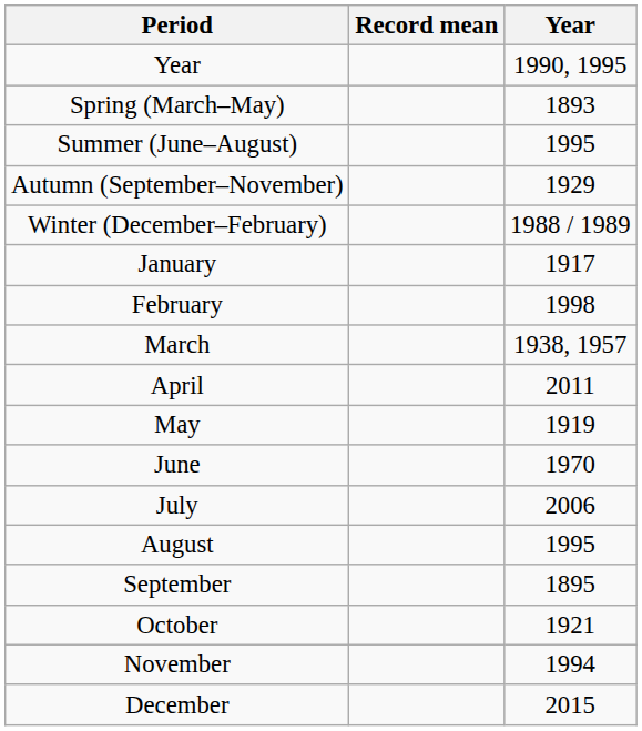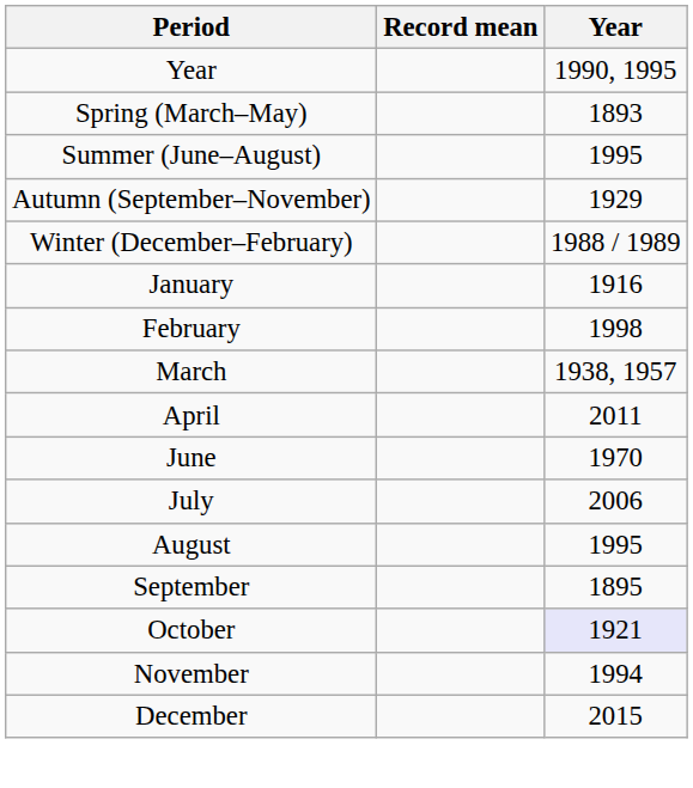 <table class="wikitable plainrowheaders" style="text-align:center;">
 <tr>
 <th>Period</th>
 <th>Record mean</th>
 <th>Year</th>
 </tr>
 <tr>
 <td>Year</td>
 <td></td>
 <td>1990, 1995</td>
 </tr>
 <tr>
 <td>Spring (March–May)</td>
 <td></td>
 <td>1893</td>
 </tr>
 <tr>
 <td>Summer (June–August)</td>
 <td></td>
 <td>1995</td>
 </tr>
 <tr>
 <td>Autumn (September–November)</td>
 <td></td>
 <td>1929</td>
 </tr>
 <tr>
 <td>Winter (December–February)</td>
 <td></td>
 <td>1988 / 1989</td>
 </tr>
 <tr>
 <td>January</td>
 <td></td>
-<td>1917</td>
+<td>1916</td>
 </tr>
 <tr>
 <td>February</td>
 <td></td>
 <td>1998</td>
 </tr>
 <tr>
 <td>March</td>
 <td></td>
 <td>1938, 1957</td>
 </tr>
 <tr>
 <td>April</td>
 <td></td>
 <td>2011</td>
-</tr>
-<tr>
-<td>May</td>
-<td></td>
-<td>1919</td>
 </tr>
 <tr>
 <td>June</td>
 <td></td>
 <td>1970</td>
 </tr>
 <tr>
 <td>July</td>
 <td></td>
 <td>2006</td>
 </tr>
 <tr>
 <td>August</td>
 <td></td>
 <td>1995</td>
 </tr>
 <tr>
 <td>September</td>
 <td></td>
 <td>1895</td>
 </tr>
 <tr>
 <td>October</td>
 <td></td>
-<td>1921</td>
+<td style="background: lavender;">1921</td>
 </tr>
 <tr>
 <td>November</td>
 <td></td>
 <td>1994</td>
 </tr>
 <tr>
 <td>December</td>
 <td></td>
 <td>2015</td>
 </tr>
 </table>
